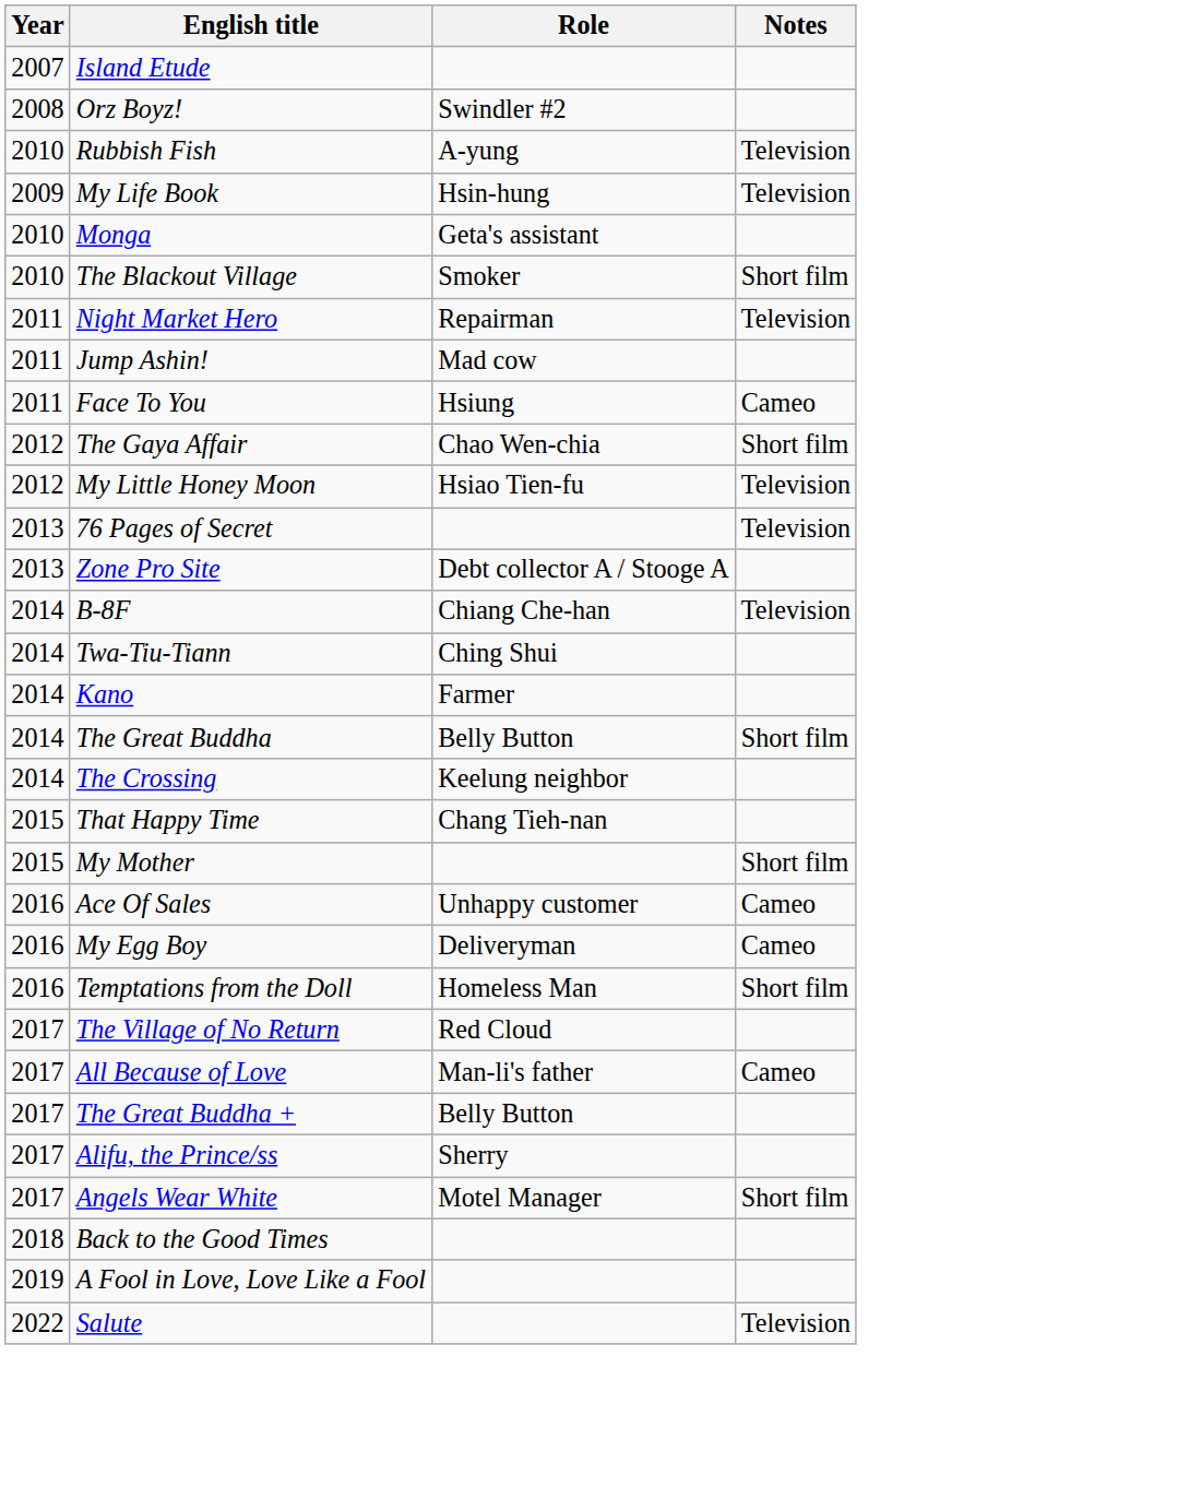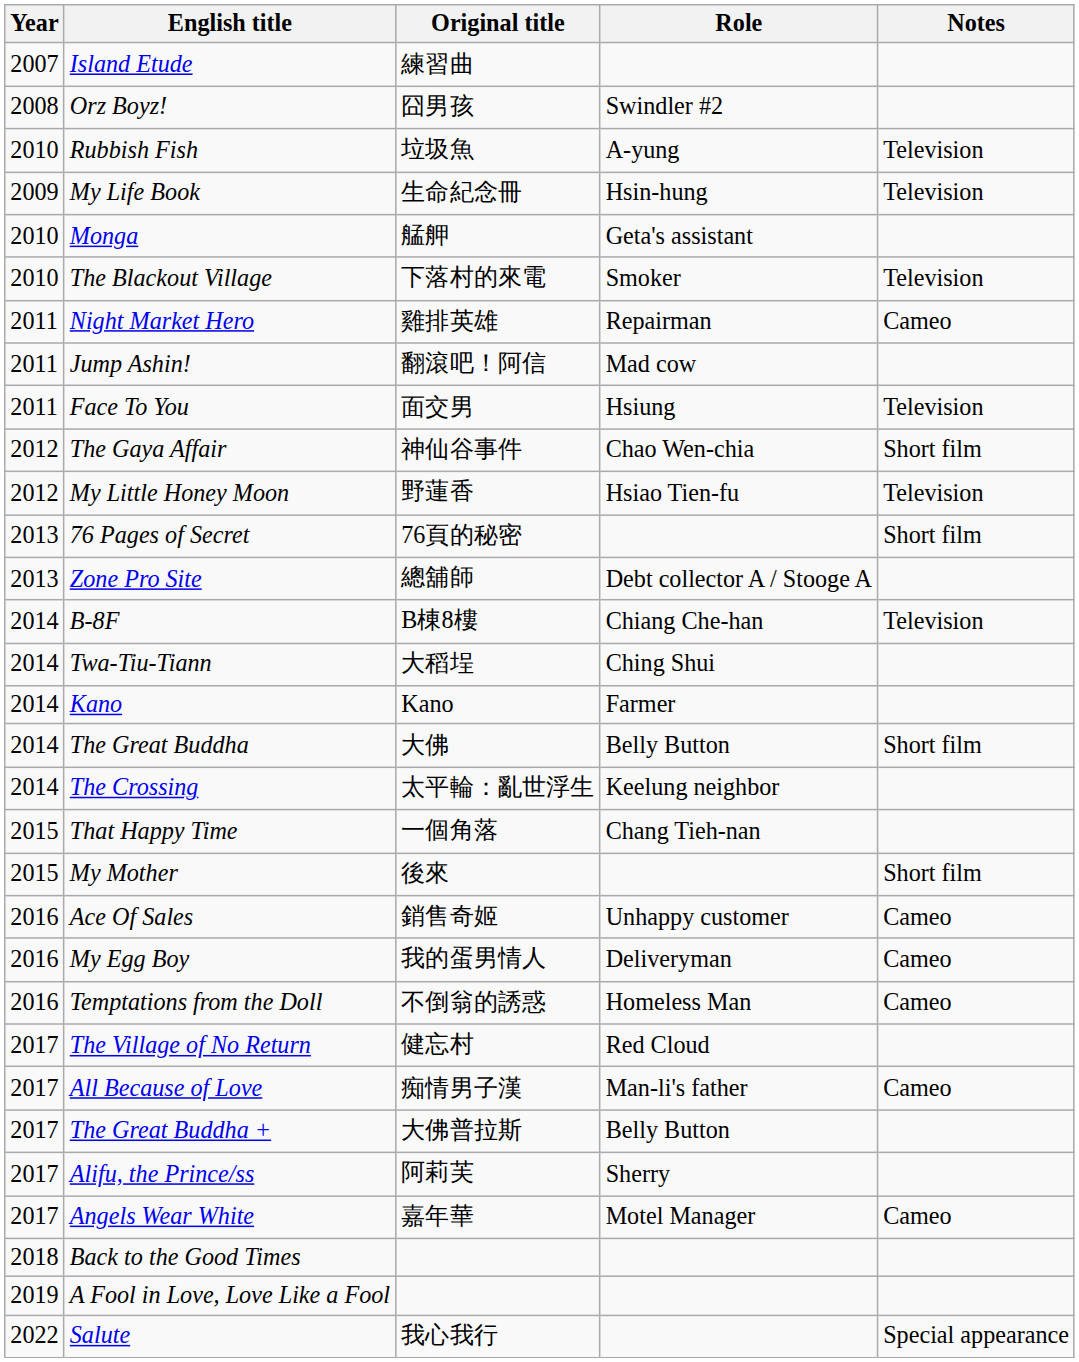 <table class="wikitable sortable">
 <tr>
 <th>Year</th>
 <th>English title</th>
+<th>Original title</th>
 <th>Role</th>
 <th class="unsortable">Notes</th>
 </tr>
 <tr>
 <td>2007</td>
 <td><em><a href='#'>Island Etude</a></em></td>
+<td>練習曲</td>
 <td></td>
 <td></td>
 </tr>
 <tr>
 <td>2008</td>
 <td><em>Orz Boyz!</em></td>
+<td>囧男孩</td>
 <td>Swindler #2</td>
 <td></td>
 </tr>
 <tr>
 <td>2010</td>
 <td><em>Rubbish Fish</em></td>
+<td>垃圾魚</td>
 <td>A-yung</td>
 <td>Television</td>
 </tr>
 <tr>
 <td>2009</td>
 <td><em>My Life Book</em></td>
+<td>生命紀念冊</td>
 <td>Hsin-hung</td>
 <td>Television</td>
 </tr>
 <tr>
 <td>2010</td>
 <td><em><a href='#'>Monga</a></em></td>
+<td>艋舺</td>
 <td>Geta's assistant</td>
 <td></td>
 </tr>
 <tr>
 <td>2010</td>
 <td><em>The Blackout Village</em></td>
+<td>下落村的來電</td>
 <td>Smoker</td>
-<td>Short film</td>
+<td>Television</td>
 </tr>
 <tr>
 <td>2011</td>
 <td><em><a href='#'>Night Market Hero</a></em></td>
+<td>雞排英雄</td>
 <td>Repairman</td>
-<td>Television</td>
+<td>Cameo</td>
 </tr>
 <tr>
 <td>2011</td>
 <td><em>Jump Ashin!</em></td>
+<td>翻滾吧！阿信</td>
 <td>Mad cow</td>
 <td></td>
 </tr>
 <tr>
 <td>2011</td>
 <td><em>Face To You</em></td>
+<td>面交男</td>
 <td>Hsiung</td>
-<td>Cameo</td>
+<td>Television</td>
 </tr>
 <tr>
 <td>2012</td>
 <td><em>The Gaya Affair</em></td>
+<td>神仙谷事件</td>
 <td>Chao Wen-chia</td>
 <td>Short film</td>
 </tr>
 <tr>
 <td>2012</td>
 <td><em>My Little Honey Moon</em></td>
+<td>野蓮香</td>
 <td>Hsiao Tien-fu</td>
 <td>Television</td>
 </tr>
 <tr>
 <td>2013</td>
 <td><em>76 Pages of Secret</em></td>
+<td>76頁的秘密</td>
 <td></td>
-<td>Television</td>
+<td>Short film</td>
 </tr>
 <tr>
 <td>2013</td>
 <td><em><a href='#'>Zone Pro Site</a></em></td>
+<td>總舖師</td>
 <td>Debt collector A / Stooge A</td>
 <td></td>
 </tr>
 <tr>
 <td>2014</td>
 <td><em>B-8F</em></td>
+<td>B棟8樓</td>
 <td>Chiang Che-han</td>
 <td>Television</td>
 </tr>
 <tr>
 <td>2014</td>
 <td><em>Twa-Tiu-Tiann</em></td>
+<td>大稻埕</td>
 <td>Ching Shui</td>
 <td></td>
 </tr>
 <tr>
 <td>2014</td>
 <td><em><a href='#'>Kano</a></em></td>
+<td>Kano</td>
 <td>Farmer</td>
 <td></td>
 </tr>
 <tr>
 <td>2014</td>
 <td><em>The Great Buddha</em></td>
+<td>大佛</td>
 <td>Belly Button</td>
 <td>Short film</td>
 </tr>
 <tr>
 <td>2014</td>
 <td><em><a href='#'>The Crossing</a></em></td>
+<td>太平輪：亂世浮生</td>
 <td>Keelung neighbor</td>
 <td></td>
 </tr>
 <tr>
 <td>2015</td>
 <td><em>That Happy Time</em></td>
+<td>一個角落</td>
 <td>Chang Tieh-nan</td>
 <td></td>
 </tr>
 <tr>
 <td>2015</td>
 <td><em>My Mother</em></td>
+<td>後來</td>
 <td></td>
 <td>Short film</td>
 </tr>
 <tr>
 <td>2016</td>
 <td><em>Ace Of Sales</em></td>
+<td>銷售奇姬</td>
 <td>Unhappy customer</td>
 <td>Cameo</td>
 </tr>
 <tr>
 <td>2016</td>
 <td><em>My Egg Boy</em></td>
+<td>我的蛋男情人</td>
 <td>Deliveryman</td>
 <td>Cameo</td>
 </tr>
 <tr>
 <td>2016</td>
 <td><em>Temptations from the Doll</em></td>
+<td>不倒翁的誘惑</td>
 <td>Homeless Man</td>
-<td>Short film</td>
+<td>Cameo</td>
 </tr>
 <tr>
 <td>2017</td>
 <td><em><a href='#'>The Village of No Return</a></em></td>
+<td>健忘村</td>
 <td>Red Cloud</td>
 <td></td>
 </tr>
 <tr>
 <td>2017</td>
 <td><em><a href='#'>All Because of Love</a></em></td>
+<td>痴情男子漢</td>
 <td>Man-li's father</td>
 <td>Cameo</td>
 </tr>
 <tr>
 <td>2017</td>
 <td><em><a href='#'>The Great Buddha +</a></em></td>
+<td>大佛普拉斯</td>
 <td>Belly Button</td>
 <td></td>
 </tr>
 <tr>
 <td>2017</td>
 <td><em><a href='#'>Alifu, the Prince/ss</a></em></td>
+<td>阿莉芙</td>
 <td>Sherry</td>
 <td></td>
 </tr>
 <tr>
 <td>2017</td>
 <td><em><a href='#'>Angels Wear White</a></em></td>
+<td>嘉年華</td>
 <td>Motel Manager</td>
-<td>Short film</td>
+<td>Cameo</td>
 </tr>
 <tr>
 <td>2018</td>
 <td><em>Back to the Good Times</em></td>
+<td></td>
 <td></td>
 <td></td>
 </tr>
 <tr>
 <td>2019</td>
 <td><em>A Fool in Love, Love Like a Fool</em></td>
 <td></td>
 <td></td>
+<td></td>
 </tr>
 <tr>
 <td>2022</td>
 <td><em><a href='#'>Salute</a></em></td>
+<td>我心我行</td>
 <td></td>
-<td>Television</td>
+<td>Special appearance</td>
 </tr>
 </table>
